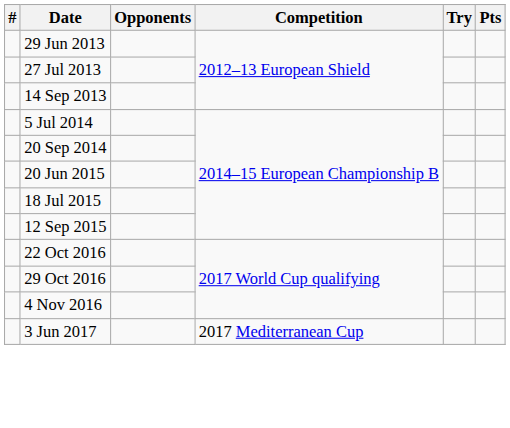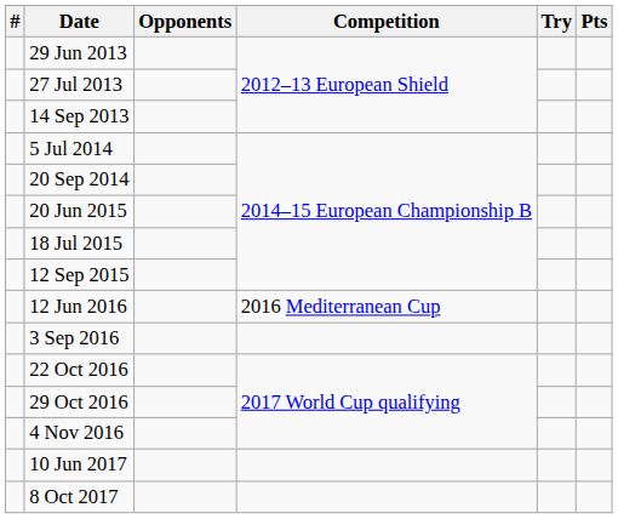 <table class="wikitable">
 <tr>
 <th>#</th>
 <th>Date</th>
 <th>Opponents</th>
 <th>Competition</th>
 <th>Try</th>
 <th>Pts</th>
 </tr>
 <tr>
 <td></td>
 <td>29 Jun 2013</td>
 <td></td>
 <td rowspan="3"><a href='#'>2012–13 European Shield</a></td>
 <td></td>
 <td></td>
 </tr>
 <tr>
 <td></td>
 <td>27 Jul 2013</td>
 <td></td>
 <td></td>
 <td></td>
 </tr>
 <tr>
 <td></td>
 <td>14 Sep 2013</td>
 <td></td>
 <td></td>
 <td></td>
 </tr>
 <tr>
 <td></td>
 <td>5 Jul 2014</td>
 <td></td>
 <td rowspan="5"><a href='#'>2014–15 European Championship B</a></td>
 <td></td>
 <td></td>
 </tr>
 <tr>
 <td></td>
 <td>20 Sep 2014</td>
 <td></td>
 <td></td>
 <td></td>
 </tr>
 <tr>
 <td></td>
 <td>20 Jun 2015</td>
 <td></td>
 <td></td>
 <td></td>
 </tr>
 <tr>
 <td></td>
 <td>18 Jul 2015</td>
 <td></td>
 <td></td>
 <td></td>
 </tr>
 <tr>
 <td></td>
 <td>12 Sep 2015</td>
 <td></td>
 <td></td>
 <td></td>
 </tr>
 <tr>
 <td></td>
+<td>12 Jun 2016</td>
+<td></td>
+<td>2016 <a href='#'>Mediterranean Cup</a></td>
+<td></td>
+<td></td>
+</tr>
+<tr>
+<td></td>
+<td>3 Sep 2016</td>
+<td></td>
+<td></td>
+<td></td>
+<td></td>
+</tr>
+<tr>
+<td></td>
 <td>22 Oct 2016</td>
 <td></td>
 <td rowspan="3"><a href='#'>2017 World Cup qualifying</a></td>
 <td></td>
 <td></td>
 </tr>
 <tr>
 <td></td>
 <td>29 Oct 2016</td>
 <td></td>
 <td></td>
 <td></td>
 </tr>
 <tr>
 <td></td>
 <td>4 Nov 2016</td>
 <td></td>
 <td></td>
 <td></td>
 </tr>
 <tr>
 <td></td>
-<td>3 Jun 2017</td>
+<td>10 Jun 2017</td>
 <td></td>
-<td>2017 <a href='#'>Mediterranean Cup</a></td>
+<td></td>
+<td></td>
+<td></td>
+</tr>
+<tr>
+<td></td>
+<td>8 Oct 2017</td>
+<td></td>
+<td></td>
 <td></td>
 <td></td>
 </tr>
 </table>
